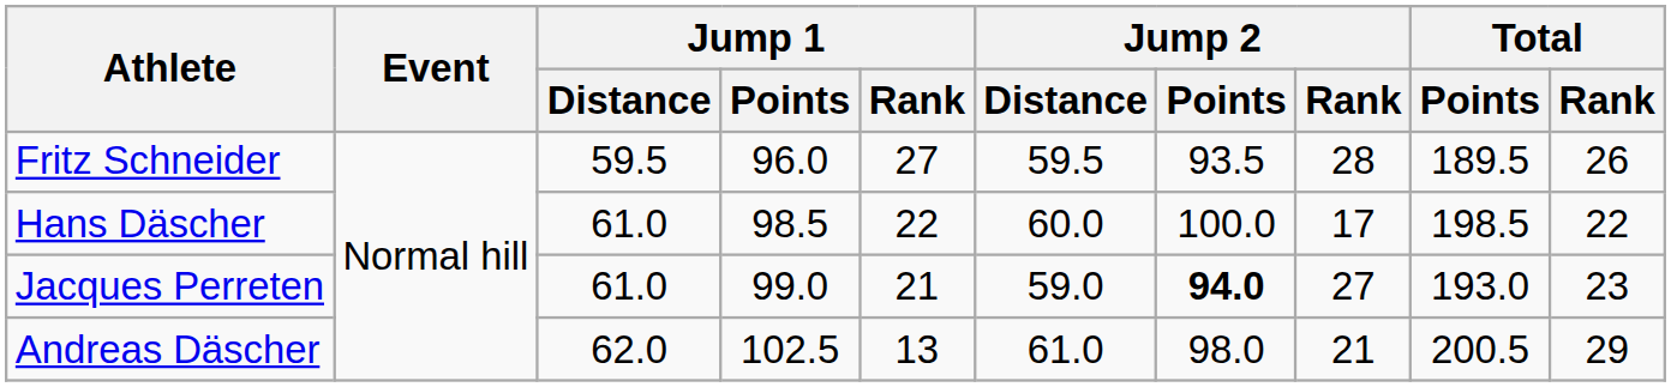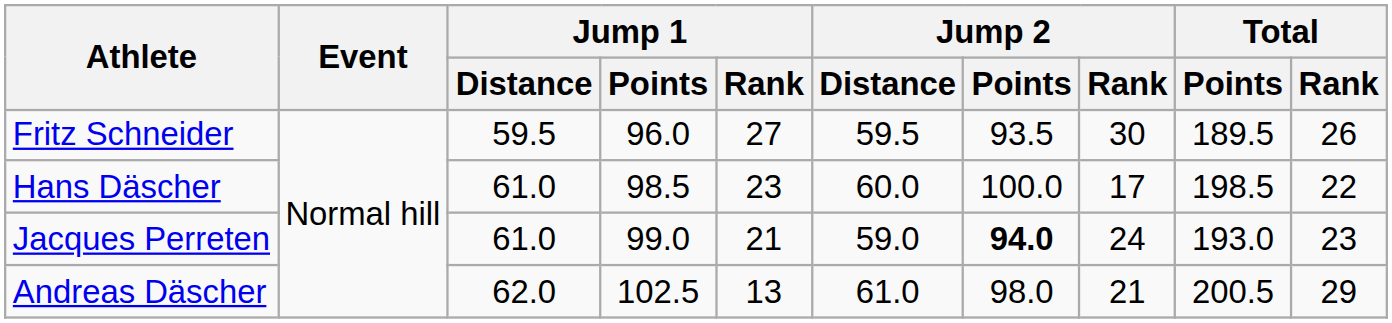 <table class="wikitable" style="font-size:90%">
 <tr>
 <th rowspan="2">Athlete</th>
 <th rowspan="2">Event</th>
 <th colspan="3">Jump 1</th>
 <th colspan="3">Jump 2</th>
 <th colspan="2">Total</th>
 </tr>
 <tr>
 <th>Distance</th>
 <th>Points</th>
 <th>Rank</th>
 <th>Distance</th>
 <th>Points</th>
 <th>Rank</th>
 <th>Points</th>
 <th>Rank</th>
 </tr>
 <tr>
 <td><a href='#'>Fritz Schneider</a></td>
 <td rowspan="4">Normal hill</td>
 <td align="center">59.5</td>
 <td align="center">96.0</td>
 <td align="center">27</td>
 <td align="center">59.5</td>
 <td align="center">93.5</td>
-<td align="center">28</td>
+<td align="center">30</td>
 <td align="center">189.5</td>
 <td align="center">26</td>
 </tr>
 <tr>
 <td><a href='#'>Hans Däscher</a></td>
 <td align="center">61.0</td>
 <td align="center">98.5</td>
-<td align="center">22</td>
+<td align="center">23</td>
 <td align="center">60.0</td>
 <td align="center">100.0</td>
 <td align="center">17</td>
 <td align="center">198.5</td>
 <td align="center">22</td>
 </tr>
 <tr>
 <td><a href='#'>Jacques Perreten</a></td>
 <td align="center">61.0</td>
 <td align="center">99.0</td>
 <td align="center">21</td>
 <td align="center">59.0</td>
 <td align="center"><strong>94.0</strong></td>
-<td align="center">27</td>
+<td align="center">24</td>
 <td align="center">193.0</td>
 <td align="center">23</td>
 </tr>
 <tr>
 <td><a href='#'>Andreas Däscher</a></td>
 <td align="center">62.0</td>
 <td align="center">102.5</td>
 <td align="center">13</td>
 <td align="center">61.0</td>
 <td align="center">98.0</td>
 <td align="center">21</td>
 <td align="center">200.5</td>
 <td align="center">29</td>
 </tr>
 </table>
